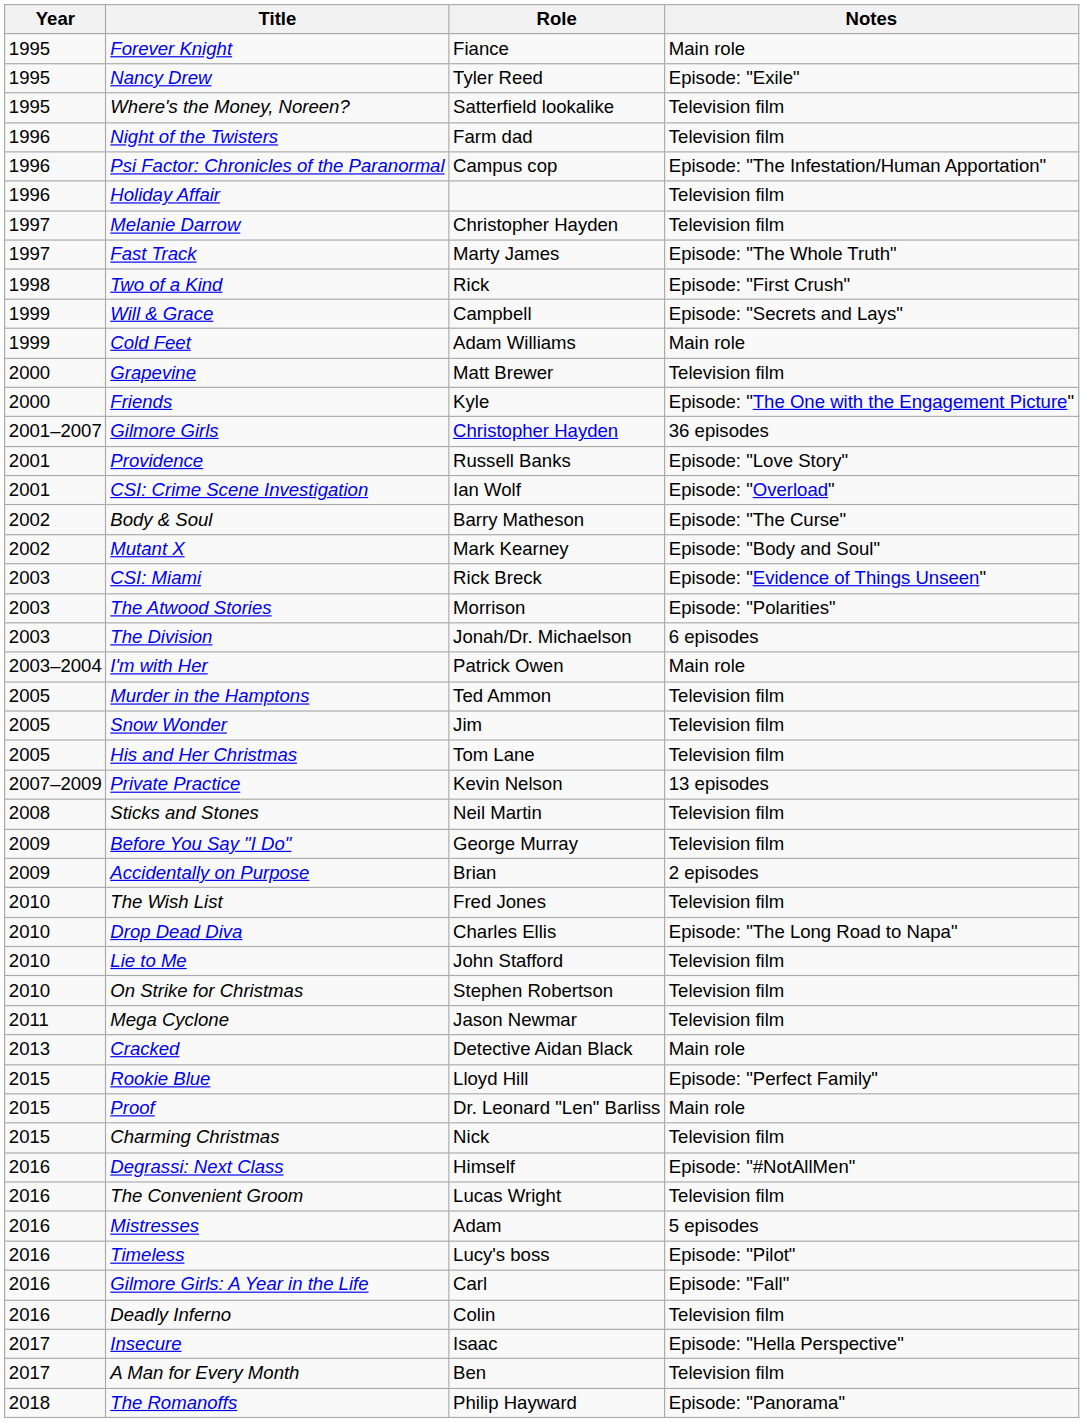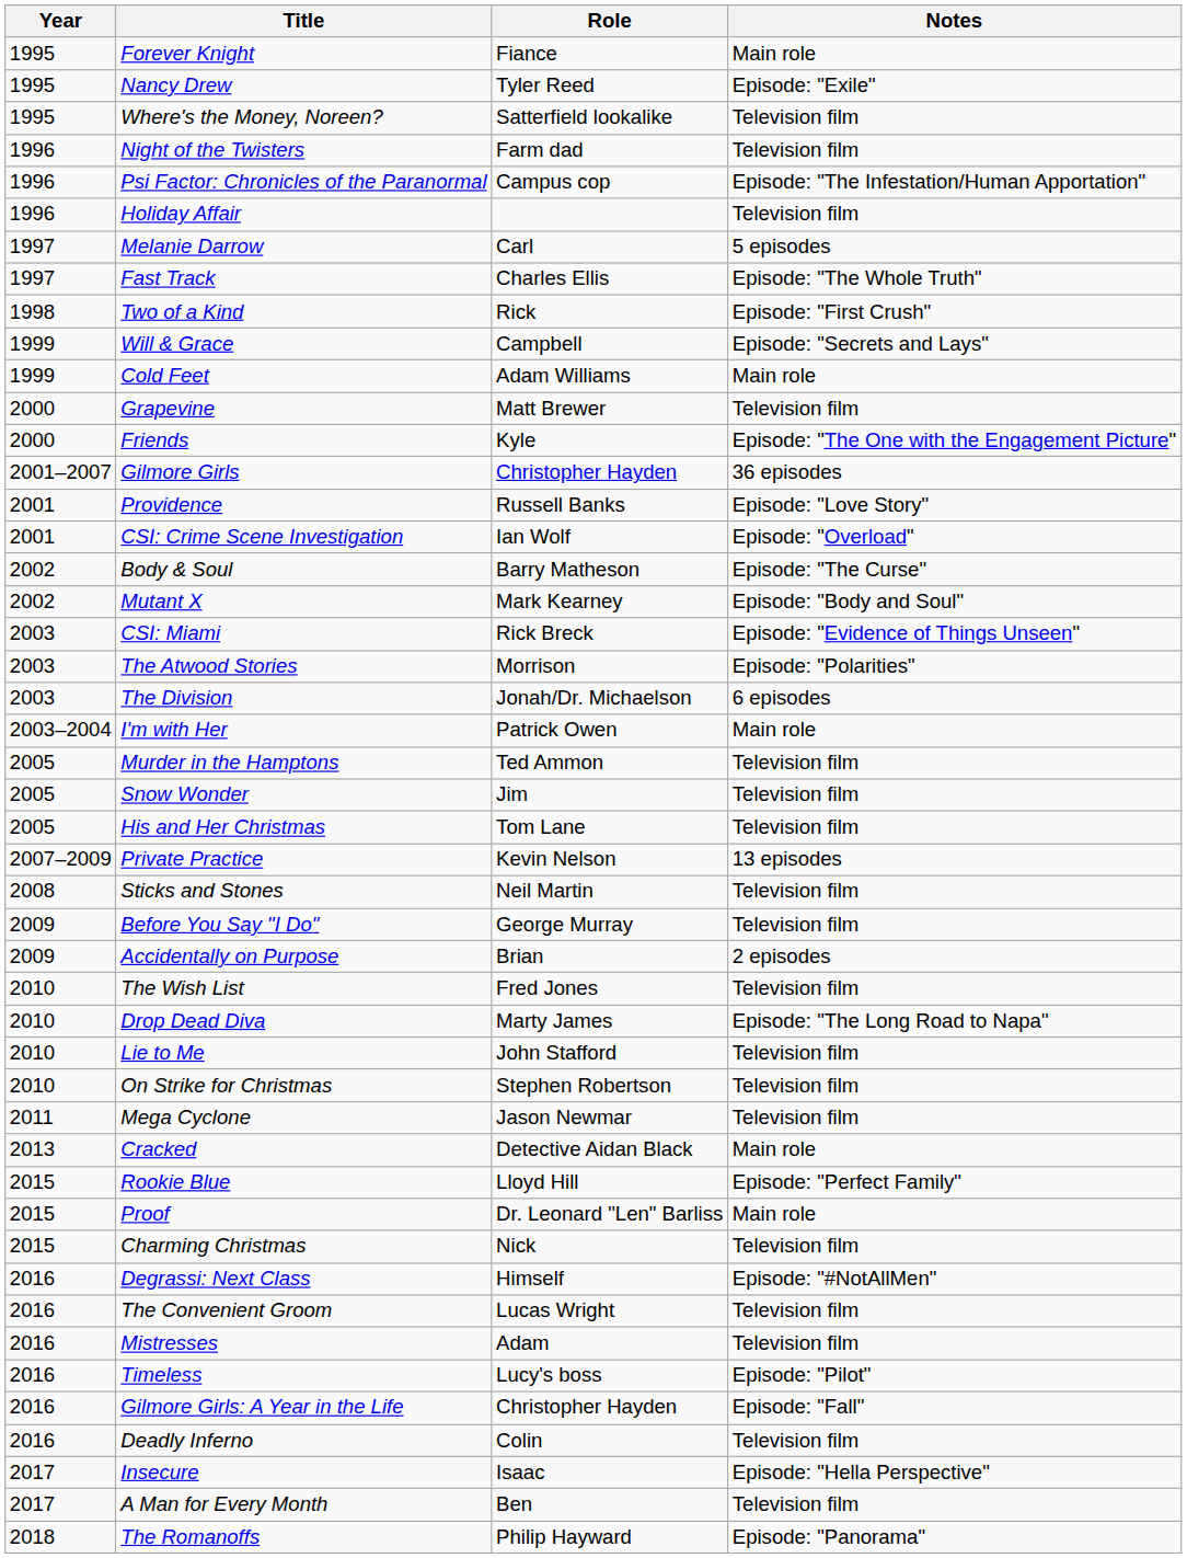 <table class="wikitable sortable">
 <tr>
 <th>Year</th>
 <th>Title</th>
 <th>Role</th>
 <th class="unsortable">Notes</th>
 </tr>
 <tr>
 <td>1995</td>
 <td><em><a href='#'>Forever Knight</a></em></td>
 <td>Fiance</td>
 <td>Main role</td>
 </tr>
 <tr>
 <td>1995</td>
 <td><em><a href='#'>Nancy Drew</a></em></td>
 <td>Tyler Reed</td>
 <td>Episode: "Exile"</td>
 </tr>
 <tr>
 <td>1995</td>
 <td><em>Where's the Money, Noreen?</em></td>
 <td>Satterfield lookalike</td>
 <td>Television film</td>
 </tr>
 <tr>
 <td>1996</td>
 <td><em><a href='#'>Night of the Twisters</a></em></td>
 <td>Farm dad</td>
 <td>Television film</td>
 </tr>
 <tr>
 <td>1996</td>
 <td><em><a href='#'>Psi Factor: Chronicles of the Paranormal</a></em></td>
 <td>Campus cop</td>
 <td>Episode: "The Infestation/Human Apportation"</td>
 </tr>
 <tr>
 <td>1996</td>
 <td><em><a href='#'>Holiday Affair</a></em></td>
 <td></td>
 <td>Television film</td>
 </tr>
 <tr>
 <td>1997</td>
 <td><em><a href='#'>Melanie Darrow</a></em></td>
-<td>Christopher Hayden</td>
-<td>Television film</td>
+<td>Carl</td>
+<td>5 episodes</td>
 </tr>
 <tr>
 <td>1997</td>
 <td><em><a href='#'>Fast Track</a></em></td>
-<td>Marty James</td>
+<td>Charles Ellis</td>
 <td>Episode: "The Whole Truth"</td>
 </tr>
 <tr>
 <td>1998</td>
 <td><em><a href='#'>Two of a Kind</a></em></td>
 <td>Rick</td>
 <td>Episode: "First Crush"</td>
 </tr>
 <tr>
 <td>1999</td>
 <td><em><a href='#'>Will & Grace</a></em></td>
 <td>Campbell</td>
 <td>Episode: "Secrets and Lays"</td>
 </tr>
 <tr>
 <td>1999</td>
 <td><em><a href='#'>Cold Feet</a></em></td>
 <td>Adam Williams</td>
 <td>Main role</td>
 </tr>
 <tr>
 <td>2000</td>
 <td><em><a href='#'>Grapevine</a></em></td>
 <td>Matt Brewer</td>
 <td>Television film</td>
 </tr>
 <tr>
 <td>2000</td>
 <td><em><a href='#'>Friends</a></em></td>
 <td>Kyle</td>
 <td>Episode: "<a href='#'>The One with the Engagement Picture</a>"</td>
 </tr>
 <tr>
 <td>2001–2007</td>
 <td><em><a href='#'>Gilmore Girls</a></em></td>
 <td><a href='#'>Christopher Hayden</a></td>
 <td>36 episodes</td>
 </tr>
 <tr>
 <td>2001</td>
 <td><em><a href='#'>Providence</a></em></td>
 <td>Russell Banks</td>
 <td>Episode: "Love Story"</td>
 </tr>
 <tr>
 <td>2001</td>
 <td><em><a href='#'>CSI: Crime Scene Investigation</a></em></td>
 <td>Ian Wolf</td>
 <td>Episode: "<a href='#'>Overload</a>"</td>
 </tr>
 <tr>
 <td>2002</td>
 <td><em>Body & Soul</em></td>
 <td>Barry Matheson</td>
 <td>Episode: "The Curse"</td>
 </tr>
 <tr>
 <td>2002</td>
 <td><em><a href='#'>Mutant X</a></em></td>
 <td>Mark Kearney</td>
 <td>Episode: "Body and Soul"</td>
 </tr>
 <tr>
 <td>2003</td>
 <td><em><a href='#'>CSI: Miami</a></em></td>
 <td>Rick Breck</td>
 <td>Episode: "<a href='#'>Evidence of Things Unseen</a>"</td>
 </tr>
 <tr>
 <td>2003</td>
 <td data-sort-value="Atwood Stories, The"><em><a href='#'>The Atwood Stories</a></em></td>
 <td>Morrison</td>
 <td>Episode: "Polarities"</td>
 </tr>
 <tr>
 <td>2003</td>
 <td data-sort-value="Division, The"><em><a href='#'>The Division</a></em></td>
 <td>Jonah/Dr. Michaelson</td>
 <td>6 episodes</td>
 </tr>
 <tr>
 <td>2003–2004</td>
 <td><em><a href='#'>I'm with Her</a></em></td>
 <td>Patrick Owen</td>
 <td>Main role</td>
 </tr>
 <tr>
 <td>2005</td>
 <td><em><a href='#'>Murder in the Hamptons</a></em></td>
 <td>Ted Ammon</td>
 <td>Television film</td>
 </tr>
 <tr>
 <td>2005</td>
 <td><em><a href='#'>Snow Wonder</a></em></td>
 <td>Jim</td>
 <td>Television film</td>
 </tr>
 <tr>
 <td>2005</td>
 <td><em><a href='#'>His and Her Christmas</a></em></td>
 <td>Tom Lane</td>
 <td>Television film</td>
 </tr>
 <tr>
 <td>2007–2009</td>
 <td><em><a href='#'>Private Practice</a></em></td>
 <td>Kevin Nelson</td>
 <td>13 episodes</td>
 </tr>
 <tr>
 <td>2008</td>
 <td><em>Sticks and Stones</em></td>
 <td>Neil Martin</td>
 <td>Television film</td>
 </tr>
 <tr>
 <td>2009</td>
 <td><em><a href='#'>Before You Say "I Do"</a></em></td>
 <td>George Murray</td>
 <td>Television film</td>
 </tr>
 <tr>
 <td>2009</td>
 <td><em><a href='#'>Accidentally on Purpose</a></em></td>
 <td>Brian</td>
 <td>2 episodes</td>
 </tr>
 <tr>
 <td>2010</td>
 <td data-sort-value="Wish List, The"><em>The Wish List</em></td>
 <td>Fred Jones</td>
 <td>Television film</td>
 </tr>
 <tr>
 <td>2010</td>
 <td><em><a href='#'>Drop Dead Diva</a></em></td>
-<td>Charles Ellis</td>
+<td>Marty James</td>
 <td>Episode: "The Long Road to Napa"</td>
 </tr>
 <tr>
 <td>2010</td>
 <td><em><a href='#'>Lie to Me</a></em></td>
 <td>John Stafford</td>
 <td>Television film</td>
 </tr>
 <tr>
 <td>2010</td>
 <td><em>On Strike for Christmas</em></td>
 <td>Stephen Robertson</td>
 <td>Television film</td>
 </tr>
 <tr>
 <td>2011</td>
 <td><em>Mega Cyclone</em></td>
 <td>Jason Newmar</td>
 <td>Television film</td>
 </tr>
 <tr>
 <td>2013</td>
 <td><em><a href='#'>Cracked</a></em></td>
 <td>Detective Aidan Black</td>
 <td>Main role</td>
 </tr>
 <tr>
 <td>2015</td>
 <td><em><a href='#'>Rookie Blue</a></em></td>
 <td>Lloyd Hill</td>
 <td>Episode: "Perfect Family"</td>
 </tr>
 <tr>
 <td>2015</td>
 <td><em><a href='#'>Proof</a></em></td>
 <td>Dr. Leonard "Len" Barliss</td>
 <td>Main role</td>
 </tr>
 <tr>
 <td>2015</td>
 <td><em>Charming Christmas</em></td>
 <td>Nick</td>
 <td>Television film</td>
 </tr>
 <tr>
 <td>2016</td>
 <td><em><a href='#'>Degrassi: Next Class</a></em></td>
 <td>Himself</td>
 <td>Episode: "#NotAllMen"</td>
 </tr>
 <tr>
 <td>2016</td>
 <td data-sort-value="Convenient Groom, The"><em>The Convenient Groom</em></td>
 <td>Lucas Wright</td>
 <td>Television film</td>
 </tr>
 <tr>
 <td>2016</td>
 <td><em><a href='#'>Mistresses</a></em></td>
 <td>Adam</td>
-<td>5 episodes</td>
+<td>Television film</td>
 </tr>
 <tr>
 <td>2016</td>
 <td><em><a href='#'>Timeless</a></em></td>
 <td>Lucy's boss</td>
 <td>Episode: "Pilot"</td>
 </tr>
 <tr>
 <td>2016</td>
 <td><em><a href='#'>Gilmore Girls: A Year in the Life</a></em></td>
-<td>Carl</td>
+<td>Christopher Hayden</td>
 <td>Episode: "Fall"</td>
 </tr>
 <tr>
 <td>2016</td>
 <td><em>Deadly Inferno</em></td>
 <td>Colin</td>
 <td>Television film</td>
 </tr>
 <tr>
 <td>2017</td>
 <td><em><a href='#'>Insecure</a></em></td>
 <td>Isaac</td>
 <td>Episode: "Hella Perspective"</td>
 </tr>
 <tr>
 <td>2017</td>
 <td data-sort-value="Man for Every Month, A"><em>A Man for Every Month</em></td>
 <td>Ben</td>
 <td>Television film</td>
 </tr>
 <tr>
 <td>2018</td>
 <td data-sort-value="Romanoffs, The"><em><a href='#'>The Romanoffs</a></em></td>
 <td>Philip Hayward</td>
 <td>Episode: "Panorama"</td>
 </tr>
 </table>
